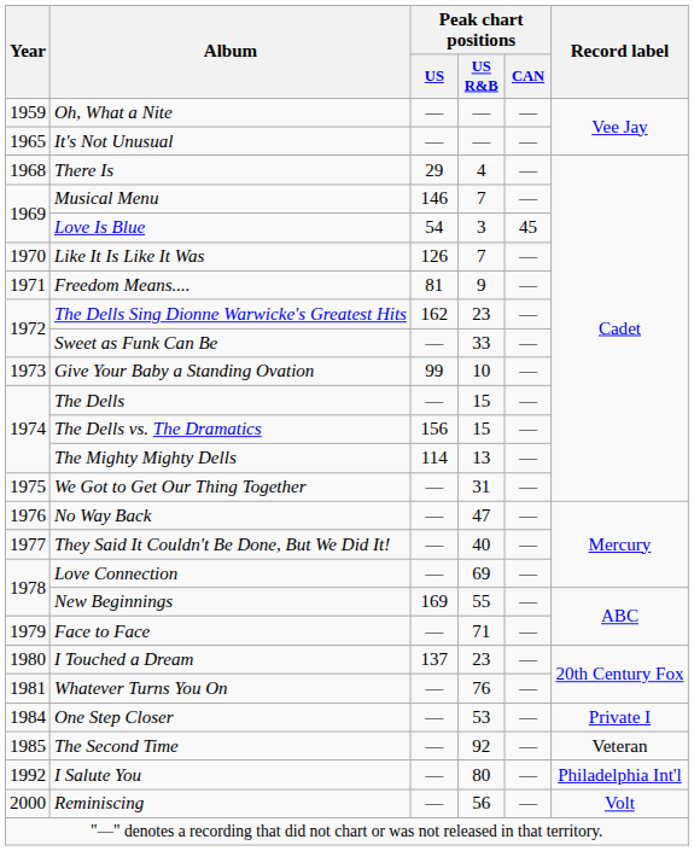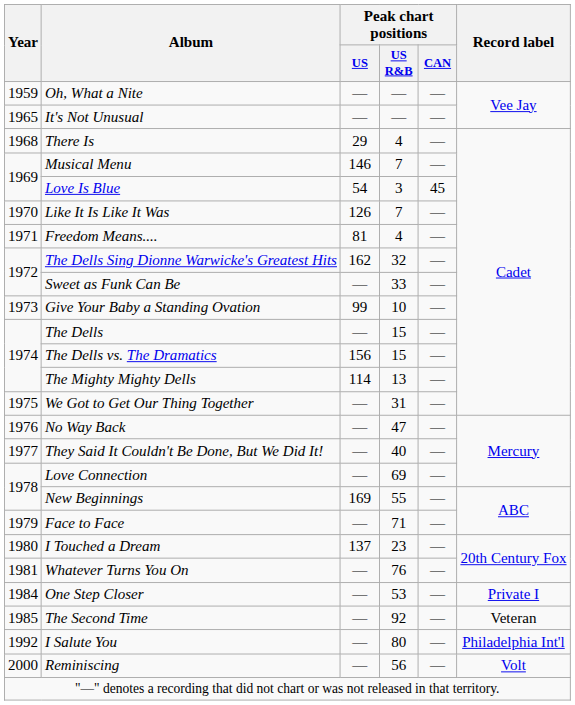 <table class="wikitable" style="text-align:center;">
 <tr>
 <th rowspan="2">Year</th>
 <th rowspan="2">Album</th>
 <th colspan="3">Peak chart positions</th>
 <th rowspan="2">Record label</th>
 </tr>
 <tr style="font-size:smaller;">
 <th width="35"><a href='#'>US</a><br></th>
 <th width="35"><a href='#'>US<br>R&B</a><br></th>
 <th width="35"><a href='#'>CAN</a><br></th>
 </tr>
 <tr>
 <td rowspan="1">1959</td>
 <td align="left"><em>Oh, What a Nite</em></td>
 <td>—</td>
 <td>—</td>
 <td>—</td>
 <td rowspan="2"><a href='#'>Vee Jay</a></td>
 </tr>
 <tr>
 <td rowspan="1">1965</td>
 <td align="left"><em>It's Not Unusual</em></td>
 <td>—</td>
 <td>—</td>
 <td>—</td>
 </tr>
 <tr>
 <td rowspan="1">1968</td>
 <td align="left"><em>There Is</em></td>
 <td>29</td>
 <td>4</td>
 <td>—</td>
 <td rowspan="12"><a href='#'>Cadet</a></td>
 </tr>
 <tr>
 <td rowspan="2">1969</td>
 <td align="left"><em>Musical Menu</em></td>
 <td>146</td>
 <td>7</td>
 <td>—</td>
 </tr>
 <tr>
 <td align="left"><em><a href='#'>Love Is Blue</a></em></td>
 <td>54</td>
 <td>3</td>
 <td>45</td>
 </tr>
 <tr>
 <td rowspan="1">1970</td>
 <td align="left"><em>Like It Is Like It Was</em></td>
 <td>126</td>
 <td>7</td>
 <td>—</td>
 </tr>
 <tr>
 <td rowspan="1">1971</td>
 <td align="left"><em>Freedom Means....</em></td>
 <td>81</td>
-<td>9</td>
+<td>4</td>
 <td>—</td>
 </tr>
 <tr>
 <td rowspan="2">1972</td>
 <td align="left"><em><a href='#'>The Dells Sing Dionne Warwicke's Greatest Hits</a></em></td>
 <td>162</td>
-<td>23</td>
+<td>32</td>
 <td>—</td>
 </tr>
 <tr>
 <td align="left"><em>Sweet as Funk Can Be</em></td>
 <td>—</td>
 <td>33</td>
 <td>—</td>
 </tr>
 <tr>
 <td rowspan="1">1973</td>
 <td align="left"><em>Give Your Baby a Standing Ovation</em></td>
 <td>99</td>
 <td>10</td>
 <td>—</td>
 </tr>
 <tr>
 <td rowspan="3">1974</td>
 <td align="left"><em>The Dells</em></td>
 <td>—</td>
 <td>15</td>
 <td>—</td>
 </tr>
 <tr>
 <td align="left"><em>The Dells vs. <a href='#'>The Dramatics</a></em></td>
 <td>156</td>
 <td>15</td>
 <td>—</td>
 </tr>
 <tr>
 <td align="left"><em>The Mighty Mighty Dells</em></td>
 <td>114</td>
 <td>13</td>
 <td>—</td>
 </tr>
 <tr>
 <td rowspan="1">1975</td>
 <td align="left"><em>We Got to Get Our Thing Together</em></td>
 <td>—</td>
 <td>31</td>
 <td>—</td>
 </tr>
 <tr>
 <td rowspan="1">1976</td>
 <td align="left"><em>No Way Back</em></td>
 <td>—</td>
 <td>47</td>
 <td>—</td>
 <td rowspan="3"><a href='#'>Mercury</a></td>
 </tr>
 <tr>
 <td rowspan="1">1977</td>
 <td align="left"><em>They Said It Couldn't Be Done, But We Did It!</em></td>
 <td>—</td>
 <td>40</td>
 <td>—</td>
 </tr>
 <tr>
 <td rowspan="2">1978</td>
 <td align="left"><em>Love Connection</em></td>
 <td>—</td>
 <td>69</td>
 <td>—</td>
 </tr>
 <tr>
 <td align="left"><em>New Beginnings</em></td>
 <td>169</td>
 <td>55</td>
 <td>—</td>
 <td rowspan="2"><a href='#'>ABC</a></td>
 </tr>
 <tr>
 <td rowspan="1">1979</td>
 <td align="left"><em>Face to Face</em></td>
 <td>—</td>
 <td>71</td>
 <td>—</td>
 </tr>
 <tr>
 <td rowspan="1">1980</td>
 <td align="left"><em>I Touched a Dream</em></td>
 <td>137</td>
 <td>23</td>
 <td>—</td>
 <td rowspan="2"><a href='#'>20th Century Fox</a></td>
 </tr>
 <tr>
 <td rowspan="1">1981</td>
 <td align="left"><em>Whatever Turns You On</em></td>
 <td>—</td>
 <td>76</td>
 <td>—</td>
 </tr>
 <tr>
 <td rowspan="1">1984</td>
 <td align="left"><em>One Step Closer</em></td>
 <td>—</td>
 <td>53</td>
 <td>—</td>
 <td rowspan="1"><a href='#'>Private I</a></td>
 </tr>
 <tr>
 <td rowspan="1">1985</td>
 <td align="left"><em>The Second Time</em> </td>
 <td>—</td>
 <td>92</td>
 <td>—</td>
 <td rowspan="1">Veteran</td>
 </tr>
 <tr>
 <td rowspan="1">1992</td>
 <td align="left"><em>I Salute You</em></td>
 <td>—</td>
 <td>80</td>
 <td>—</td>
 <td rowspan="1"><a href='#'>Philadelphia Int'l</a></td>
 </tr>
 <tr>
 <td rowspan="1">2000</td>
 <td align="left"><em>Reminiscing</em></td>
 <td>—</td>
 <td>56</td>
 <td>—</td>
 <td rowspan="1"><a href='#'>Volt</a></td>
 </tr>
 <tr>
 <td colspan="15" style="font-size:90%">"—" denotes a recording that did not chart or was not released in that territory.</td>
 </tr>
 </table>
